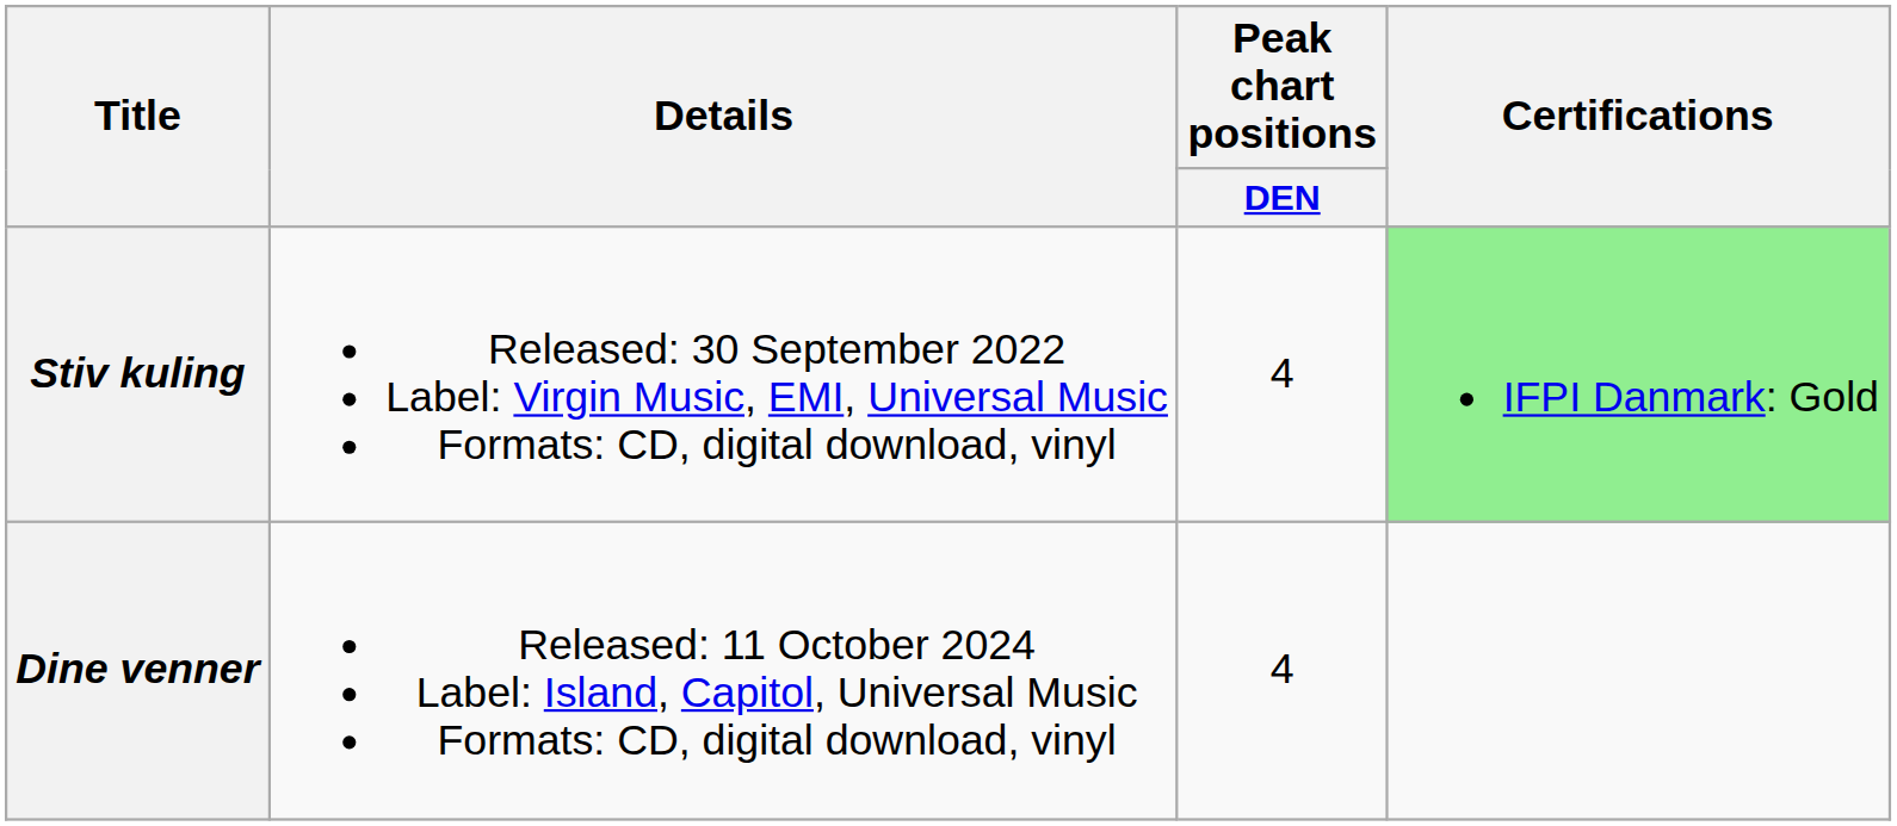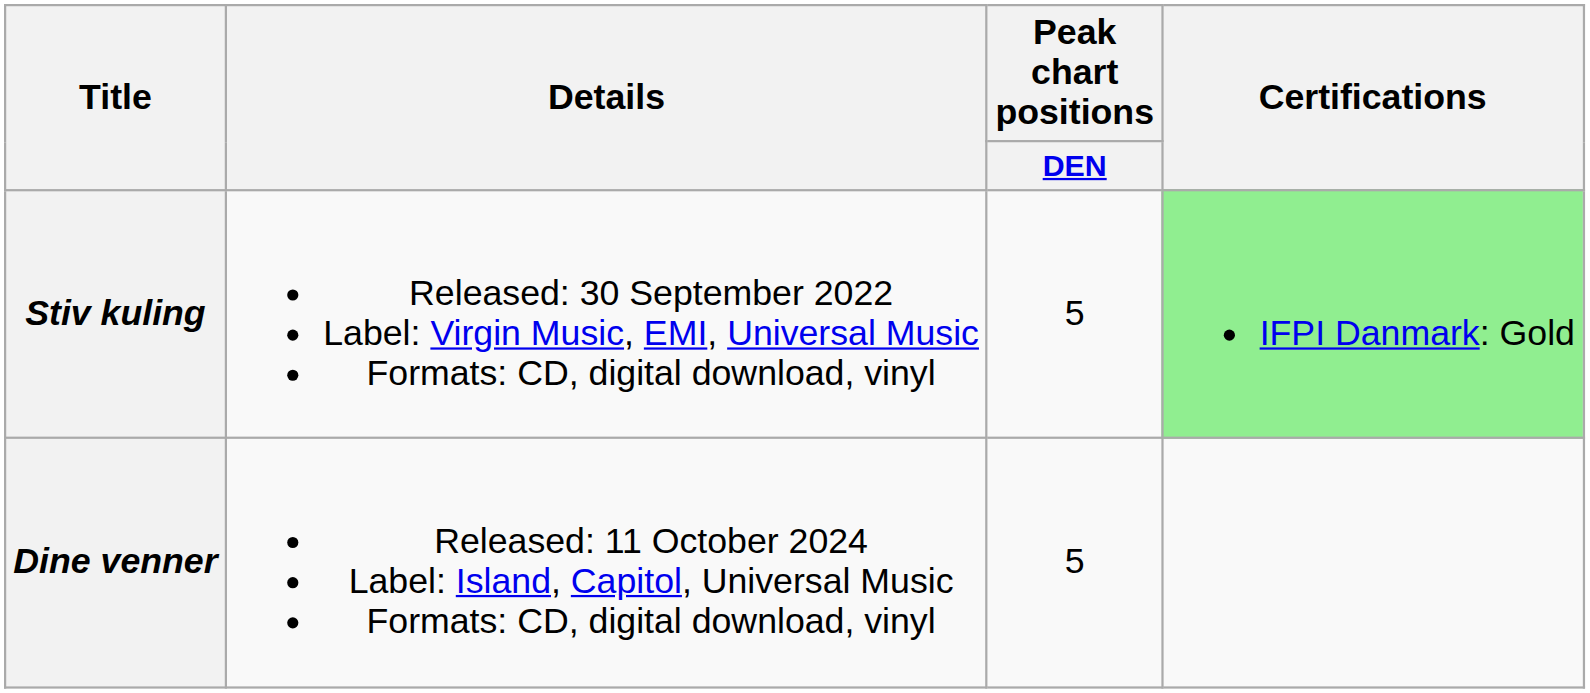 <table class="wikitable plainrowheaders" style="text-align:center;">
 <tr>
 <th scope="col" rowspan="2">Title</th>
 <th scope="col" rowspan="2">Details</th>
 <th scope="col">Peak chart positions</th>
 <th scope="col" rowspan="2">Certifications</th>
 </tr>
 <tr>
 <th scope="col" style="width:3em;font-size:85%;"><a href='#'>DEN</a><br></th>
 </tr>
 <tr>
 <th scope="row"><em>Stiv kuling</em></th>
 <td><br><ul><li>Released: 30 September 2022</li><li>Label: <a href='#'>Virgin Music</a>, <a href='#'>EMI</a>, <a href='#'>Universal Music</a></li><li>Formats: CD, digital download, vinyl</li></ul></td>
-<td>4</td>
+<td>5</td>
 <td style="background: lightgreen;"><br><ul><li><a href='#'>IFPI Danmark</a>: Gold</li></ul></td>
 </tr>
 <tr>
 <th scope="row"><em>Dine venner</em></th>
 <td><br><ul><li>Released: 11 October 2024</li><li>Label: <a href='#'>Island</a>, <a href='#'>Capitol</a>, Universal Music</li><li>Formats: CD, digital download, vinyl</li></ul></td>
-<td>4<br></td>
+<td>5<br></td>
 <td></td>
 </tr>
 </table>
